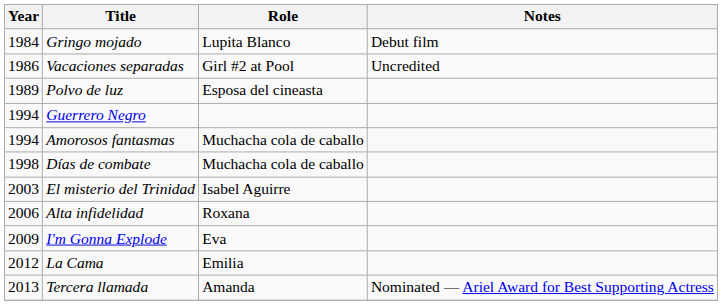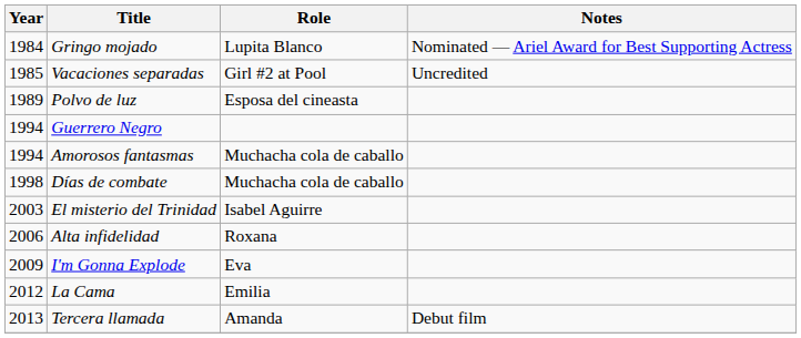 <table class="wikitable sortable">
 <tr>
 <th>Year</th>
 <th>Title</th>
 <th>Role</th>
 <th>Notes</th>
 </tr>
 <tr>
 <td>1984</td>
 <td><em>Gringo mojado</em></td>
 <td>Lupita Blanco</td>
-<td>Debut film</td>
+<td>Nominated — <a href='#'>Ariel Award for Best Supporting Actress</a></td>
 </tr>
 <tr>
-<td>1986</td>
+<td>1985</td>
 <td><em>Vacaciones separadas</em></td>
 <td>Girl #2 at Pool</td>
 <td>Uncredited</td>
 </tr>
 <tr>
 <td>1989</td>
 <td><em>Polvo de luz</em></td>
 <td>Esposa del cineasta</td>
 <td></td>
 </tr>
 <tr>
 <td>1994</td>
 <td><em><a href='#'>Guerrero Negro</a></em></td>
 <td></td>
 <td></td>
 </tr>
 <tr>
 <td>1994</td>
 <td><em>Amorosos fantasmas</em></td>
 <td>Muchacha cola de caballo</td>
 <td></td>
 </tr>
 <tr>
 <td>1998</td>
 <td><em>Días de combate</em></td>
 <td>Muchacha cola de caballo</td>
 <td></td>
 </tr>
 <tr>
 <td>2003</td>
 <td><em>El misterio del Trinidad</em></td>
 <td>Isabel Aguirre</td>
 <td></td>
 </tr>
 <tr>
 <td>2006</td>
 <td><em>Alta infidelidad</em></td>
 <td>Roxana</td>
 <td></td>
 </tr>
 <tr>
 <td>2009</td>
 <td><em><a href='#'>I'm Gonna Explode</a></em></td>
 <td>Eva</td>
 <td></td>
 </tr>
 <tr>
 <td>2012</td>
 <td><em>La Cama</em></td>
 <td>Emilia</td>
 <td></td>
 </tr>
 <tr>
 <td>2013</td>
 <td><em>Tercera llamada</em></td>
 <td>Amanda</td>
-<td>Nominated — <a href='#'>Ariel Award for Best Supporting Actress</a></td>
+<td>Debut film</td>
 </tr>
 <tr>
 </tr>
 </table>
